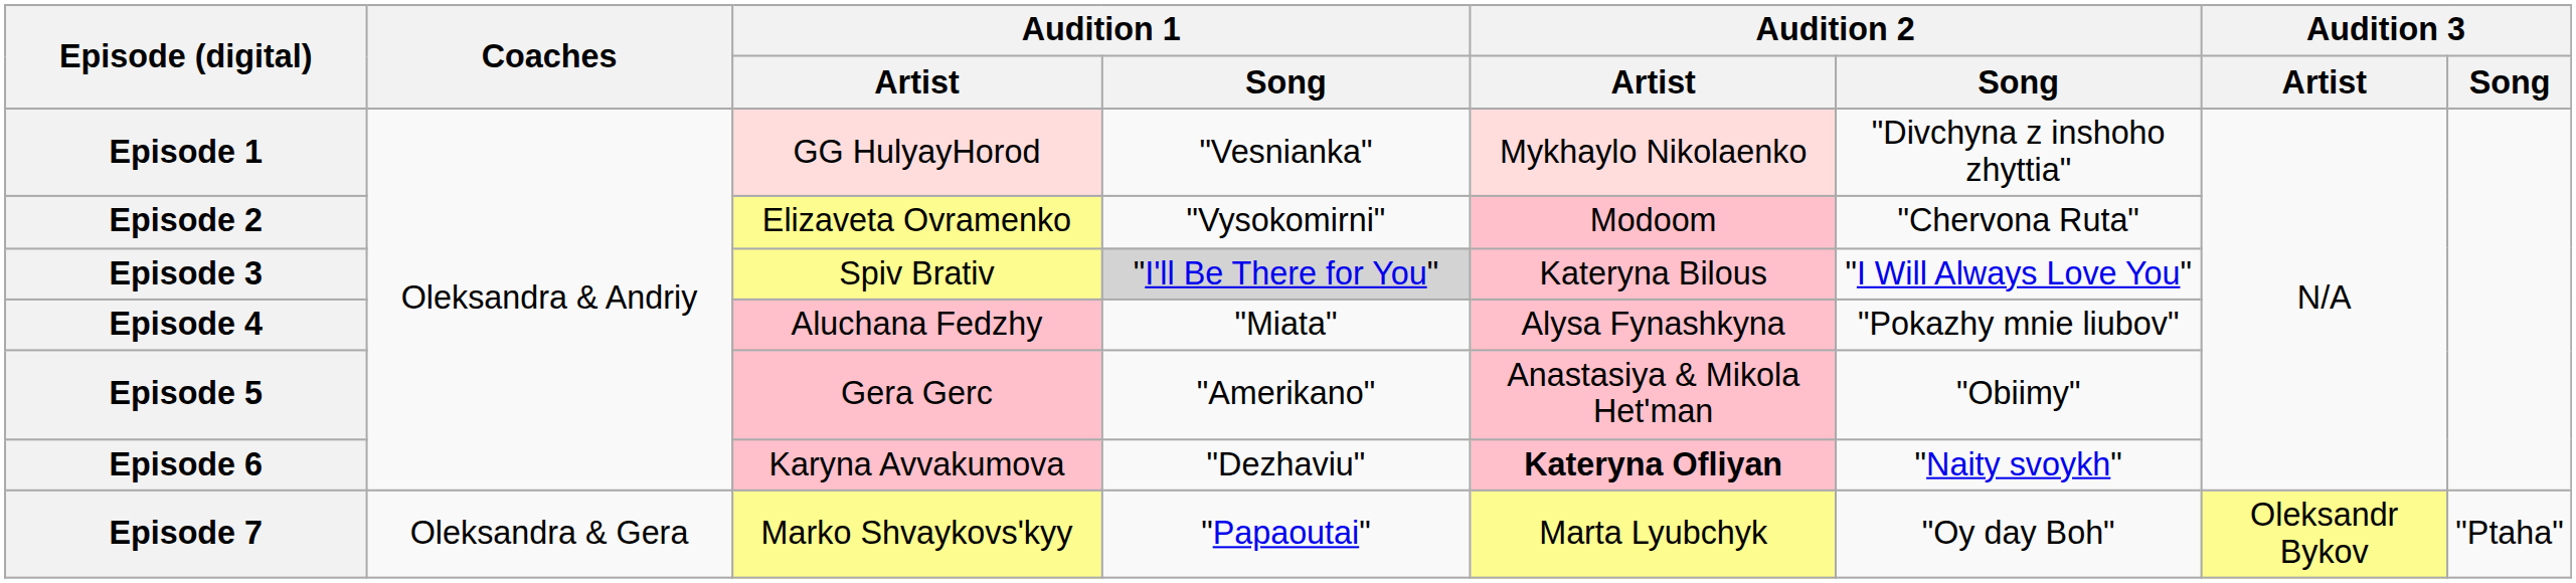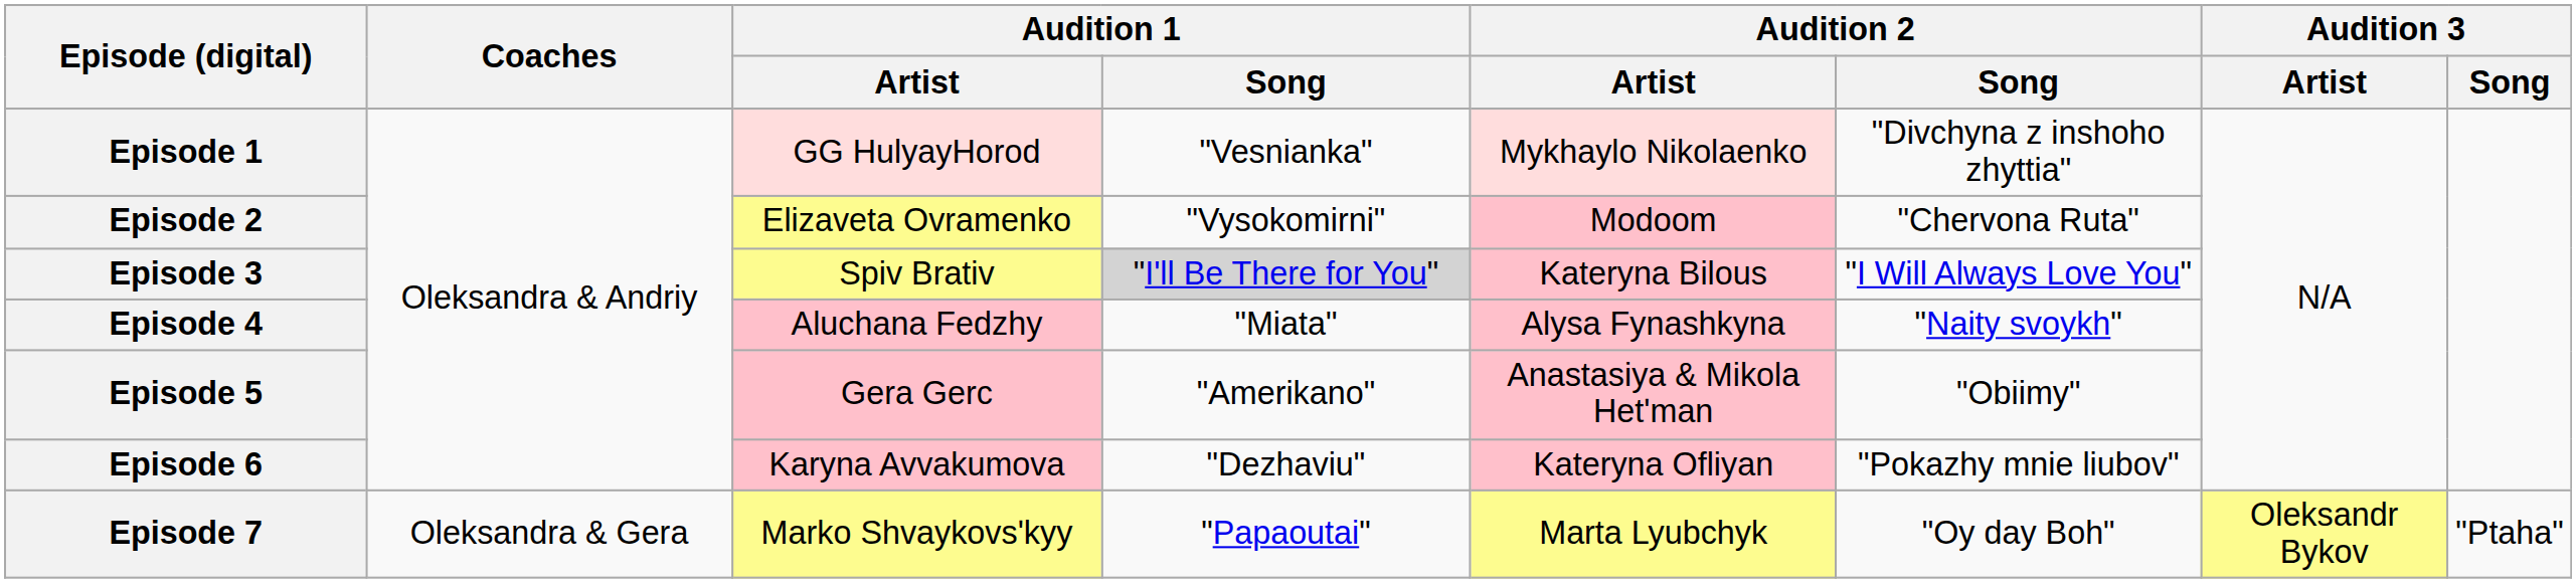 <table class="wikitable" style="text-align: center; width:100%">
 <tr>
 <th rowspan="2" style="width:15%">Episode (digital)</th>
 <th rowspan="2" style="width:15%">Coaches</th>
 <th colspan="2">Audition 1</th>
 <th colspan="2">Audition 2</th>
 <th colspan="2">Audition 3</th>
 </tr>
 <tr>
 <th style="width:15%">Artist</th>
 <th style="width:15%">Song</th>
 <th style="width:15%">Artist</th>
 <th style="width:15%">Song</th>
 <th style="width:15%">Artist</th>
 <th style="width:15%">Song</th>
 </tr>
 <tr>
 <th>Episode 1<br></th>
 <td rowspan="6">Oleksandra & Andriy</td>
 <td style="background:#ffdddd; width:15%">GG HulyayHorod</td>
 <td>"Vesnianka"</td>
 <td style="background:#ffdddd; width:15%">Mykhaylo Nikolaenko</td>
 <td>"Divchyna z inshoho zhyttia"</td>
 <td rowspan="6">N/A</td>
 </tr>
 <tr>
 <th>Episode 2<br></th>
 <td style="background:#fdfc8f">Elizaveta Ovramenko</td>
 <td>"Vysokomirni"</td>
 <td style="background: pink">Modoom</td>
 <td>"Chervona Ruta"</td>
 </tr>
 <tr>
 <th>Episode 3<br></th>
 <td style="background:#fdfc8f">Spiv Brativ</td>
 <td style="background: lightgrey;">"<a href='#'>I'll Be There for You</a>"</td>
 <td style="background: pink">Kateryna Bilous</td>
 <td>"<a href='#'>I Will Always Love You</a>"</td>
 </tr>
 <tr>
 <th>Episode 4<br></th>
 <td style="background: pink">Aluchana Fedzhy</td>
 <td>"Miata"</td>
 <td style="background: pink">Alysa Fynashkyna</td>
-<td>"Pokazhy mnie liubov"</td>
+<td>"<a href='#'>Naity svoykh</a>"</td>
 </tr>
 <tr>
 <th>Episode 5<br></th>
 <td style="background: pink">Gera Gerc</td>
 <td>"Amerikano"</td>
 <td style="background: pink">Anastasiya & Mikola Hetʹman</td>
 <td>"Obiimy"</td>
 </tr>
 <tr>
 <th>Episode 6<br></th>
 <td style="background: pink">Karyna Avvakumova</td>
 <td>"Dezhaviu"</td>
-<td style="background: pink"><strong>Kateryna Ofliyan</strong></td>
-<td>"<a href='#'>Naity svoykh</a>"</td>
+<td style="background: pink">Kateryna Ofliyan</td>
+<td>"Pokazhy mnie liubov"</td>
 </tr>
 <tr>
 <th>Episode 7<br></th>
 <td rowspan="6">Oleksandra & Gera</td>
 <td style="background:#fdfc8f">Marko Shvaykovsʹkyy</td>
 <td>"<a href='#'>Papaoutai</a>"</td>
 <td style="background:#fdfc8f">Marta Lyubchyk</td>
 <td>"Oy day Boh"</td>
 <td style="background:#fdfc8f">Oleksandr Bykov</td>
 <td>"Ptaha"</td>
 </tr>
 </table>
